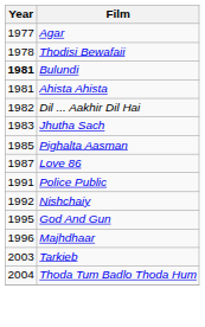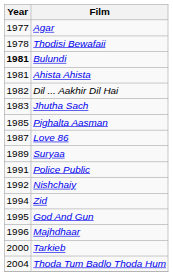 <table class="wikitable">
 <tr>
 <th>Year</th>
 <th>Film</th>
 </tr>
 <tr>
 <td>1977</td>
 <td><em><a href='#'>Agar</a></em></td>
 </tr>
 <tr>
 <td>1978</td>
 <td><em><a href='#'>Thodisi Bewafaii</a></em></td>
 </tr>
 <tr>
 <td><strong>1981</strong></td>
 <td><em><a href='#'>Bulundi</a></em></td>
 </tr>
 <tr>
 <td>1981</td>
 <td><em><a href='#'>Ahista Ahista</a></em></td>
 </tr>
 <tr>
 <td>1982</td>
 <td><em>Dil ... Aakhir Dil Hai</em></td>
 </tr>
 <tr>
 <td>1983</td>
 <td><em><a href='#'>Jhutha Sach</a></em></td>
 </tr>
 <tr>
 <td>1985</td>
 <td><em><a href='#'>Pighalta Aasman</a></em></td>
 </tr>
 <tr>
 <td>1987</td>
 <td><em><a href='#'>Love 86</a></em></td>
 </tr>
 <tr>
+<td>1989</td>
+<td><em><a href='#'>Suryaa</a></em></td>
+</tr>
+<tr>
 <td>1991</td>
 <td><em><a href='#'>Police Public</a></em></td>
 </tr>
 <tr>
 <td>1992</td>
 <td><em><a href='#'>Nishchaiy</a></em></td>
+</tr>
+<tr>
+<td>1994</td>
+<td><em><a href='#'>Zid</a></em></td>
 </tr>
 <tr>
 <td>1995</td>
 <td><em><a href='#'>God And Gun</a></em></td>
 </tr>
 <tr>
 <td>1996</td>
 <td><em><a href='#'>Majhdhaar</a></em></td>
 </tr>
 <tr>
-<td>2003</td>
+<td>2000</td>
 <td><em><a href='#'>Tarkieb</a></em></td>
 </tr>
 <tr>
 <td>2004</td>
 <td><em><a href='#'>Thoda Tum Badlo Thoda Hum</a></em></td>
 </tr>
 <tr>
 </tr>
 </table>
